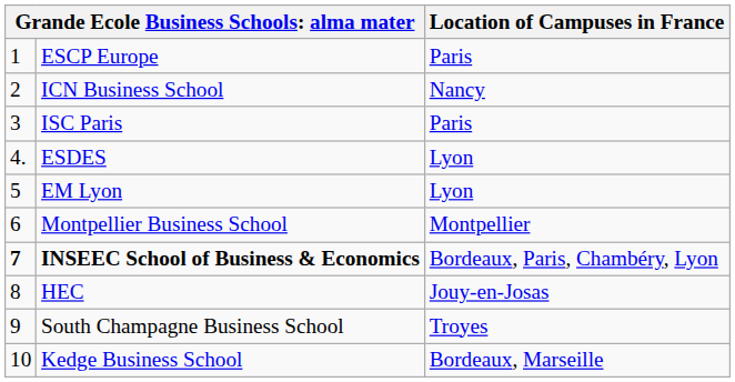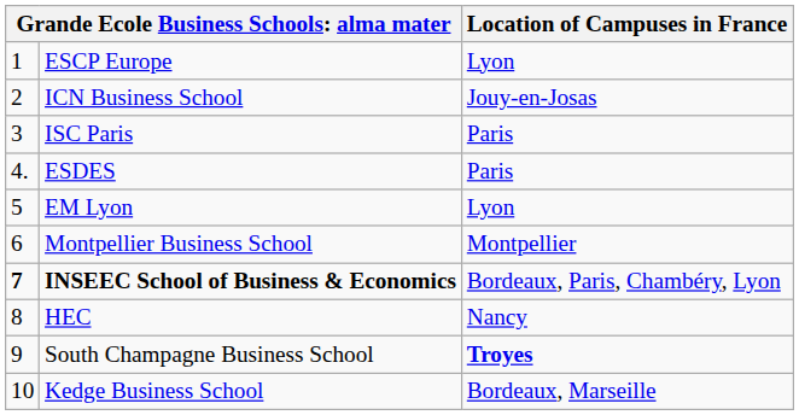 <table class="wikitable">
 <tr>
 <th colspan="2">Grande Ecole <a href='#'>Business Schools</a>: <a href='#'>alma mater</a></th>
 <th>Location of Campuses in France</th>
 </tr>
 <tr>
 <td>1</td>
 <td><a href='#'>ESCP Europe</a></td>
-<td><a href='#'>Paris</a></td>
+<td><a href='#'>Lyon</a></td>
 </tr>
 <tr>
 <td>2</td>
 <td><a href='#'>ICN Business School</a></td>
-<td><a href='#'>Nancy</a></td>
+<td><a href='#'>Jouy-en-Josas</a></td>
 </tr>
 <tr>
 <td>3</td>
 <td><a href='#'>ISC Paris</a></td>
 <td><a href='#'>Paris</a></td>
 </tr>
 <tr>
 <td>4.</td>
 <td><a href='#'>ESDES</a></td>
-<td><a href='#'>Lyon</a></td>
+<td><a href='#'>Paris</a></td>
 </tr>
 <tr>
 <td>5</td>
 <td><a href='#'>EM Lyon</a></td>
 <td><a href='#'>Lyon</a></td>
 </tr>
 <tr>
 <td>6</td>
 <td><a href='#'>Montpellier Business School</a></td>
 <td><a href='#'>Montpellier</a></td>
 </tr>
 <tr>
 <td><strong>7</strong></td>
 <td><strong>INSEEC School of Business & Economics</strong></td>
 <td><a href='#'>Bordeaux</a>, <a href='#'>Paris</a>, <a href='#'>Chambéry</a>, <a href='#'>Lyon</a></td>
 </tr>
 <tr>
 <td>8</td>
 <td><a href='#'>HEC</a></td>
-<td><a href='#'>Jouy-en-Josas</a></td>
+<td><a href='#'>Nancy</a></td>
 </tr>
 <tr>
 <td>9</td>
 <td>South Champagne Business School</td>
-<td><a href='#'>Troyes</a></td>
+<td><strong><a href='#'>Troyes</a></strong></td>
 </tr>
 <tr>
 <td>10</td>
 <td><a href='#'>Kedge Business School</a></td>
 <td><a href='#'>Bordeaux</a>, <a href='#'>Marseille</a></td>
 </tr>
 </table>
